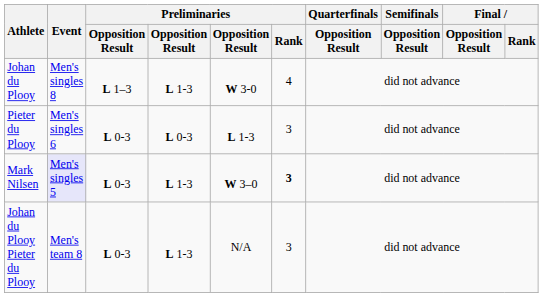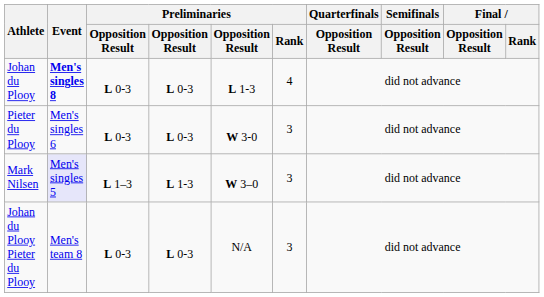 <table class=wikitable style="font-size:90%">
 <tr>
 <th rowspan="2">Athlete</th>
 <th rowspan="2">Event</th>
 <th colspan="4">Preliminaries</th>
 <th>Quarterfinals</th>
 <th>Semifinals</th>
 <th colspan="2">Final / </th>
 </tr>
 <tr>
 <th>Opposition<br>Result</th>
 <th>Opposition<br>Result</th>
 <th>Opposition<br>Result</th>
 <th>Rank</th>
 <th>Opposition<br>Result</th>
 <th>Opposition<br>Result</th>
 <th>Opposition<br>Result</th>
 <th>Rank</th>
 </tr>
 <tr>
 <td><a href='#'>Johan du Plooy</a></td>
-<td><a href='#'>Men's singles 8</a></td>
-<td align="center"><br><strong>L</strong> 1–3</td>
+<td><strong><a href='#'>Men's singles 8</a></strong></td>
+<td align="center"><br><strong>L</strong> 0-3</td>
+<td align="center"><br><strong>L</strong> 0-3</td>
 <td align="center"><br><strong>L</strong> 1-3</td>
-<td align="center"><br><strong>W</strong> 3-0</td>
 <td align="center">4</td>
 <td align="center" colspan="4">did not advance</td>
 </tr>
 <tr>
 <td><a href='#'>Pieter du Plooy</a></td>
 <td><a href='#'>Men's singles 6</a></td>
 <td align="center"><br><strong>L</strong> 0-3</td>
 <td align="center"><br><strong>L</strong> 0-3</td>
-<td align="center"><br><strong>L</strong> 1-3</td>
+<td align="center"><br><strong>W</strong> 3-0</td>
 <td align="center">3</td>
 <td align="center" colspan="4">did not advance</td>
 </tr>
 <tr>
 <td><a href='#'>Mark Nilsen</a></td>
 <td style="background: lavender;"><a href='#'>Men's singles 5</a></td>
-<td align="center"><br><strong>L</strong> 0-3</td>
+<td align="center"><br><strong>L</strong> 1–3</td>
 <td align="center"><br><strong>L</strong> 1-3</td>
 <td align="center"><br><strong>W</strong> 3–0</td>
-<td align="center"><strong>3</strong></td>
+<td align="center">3</td>
 <td align="center" colspan="4">did not advance</td>
 </tr>
 <tr>
 <td><a href='#'>Johan du Plooy</a><br> <a href='#'>Pieter du Plooy</a></td>
 <td><a href='#'>Men's team 8</a></td>
 <td align="center"><br><strong>L</strong> 0-3</td>
-<td align="center"><br><strong>L</strong> 1-3</td>
+<td align="center"><br><strong>L</strong> 0-3</td>
 <td align="center">N/A</td>
 <td align="center">3</td>
 <td align="center" colspan="4">did not advance</td>
 </tr>
 </table>
